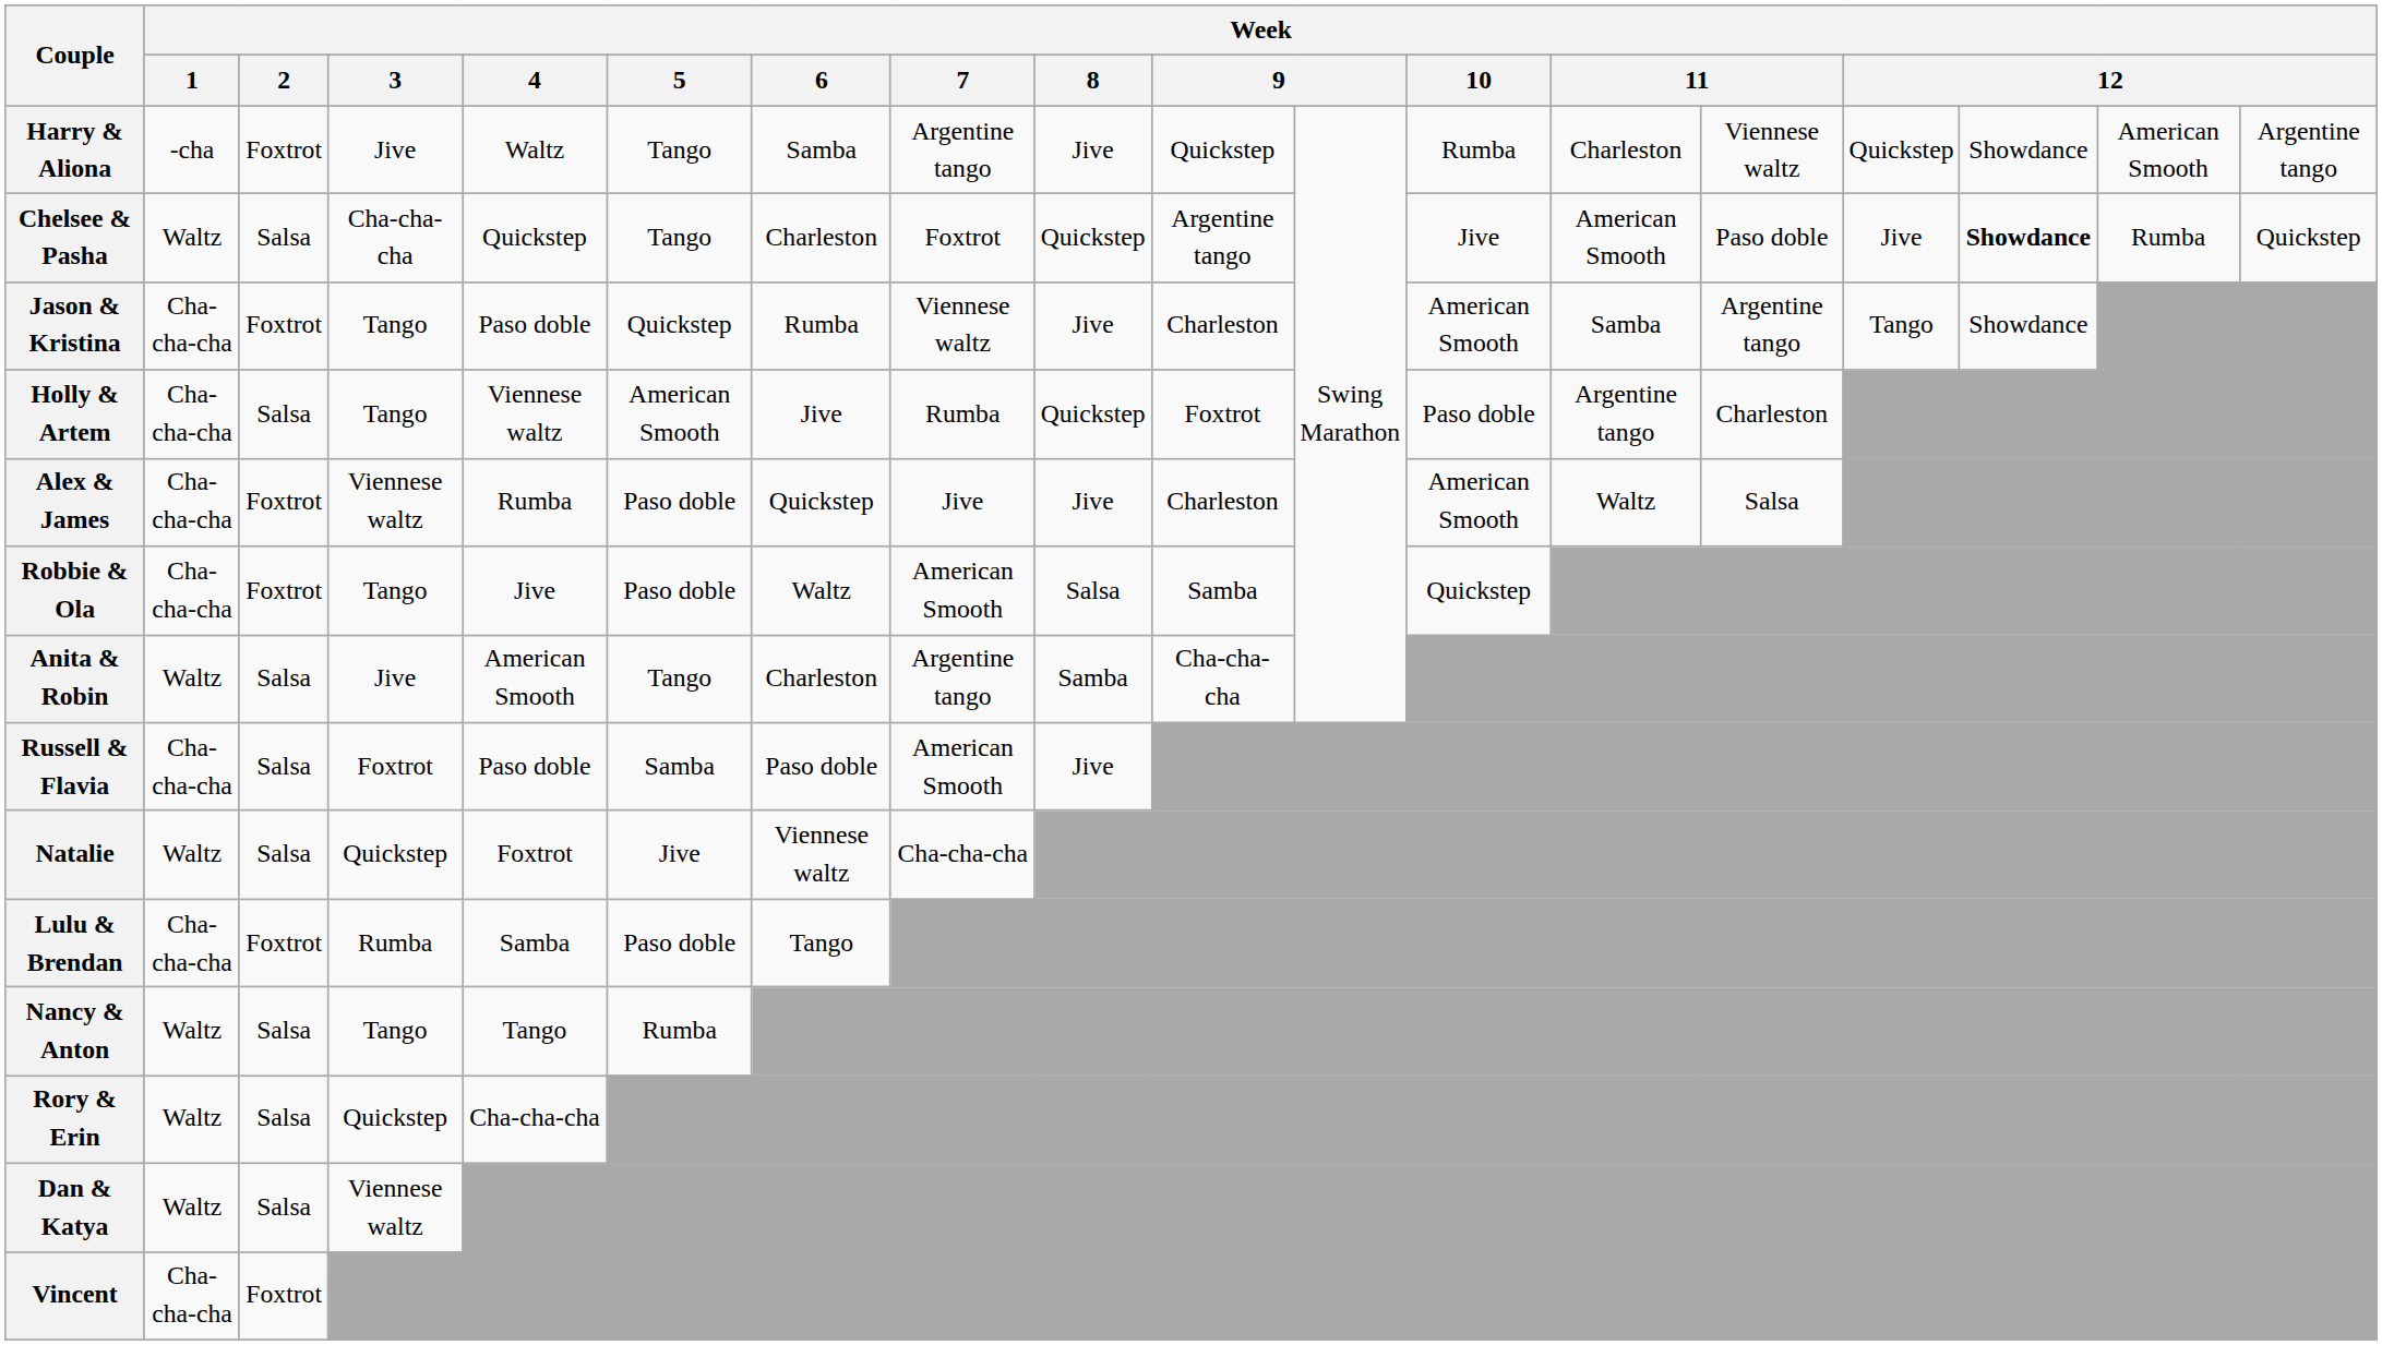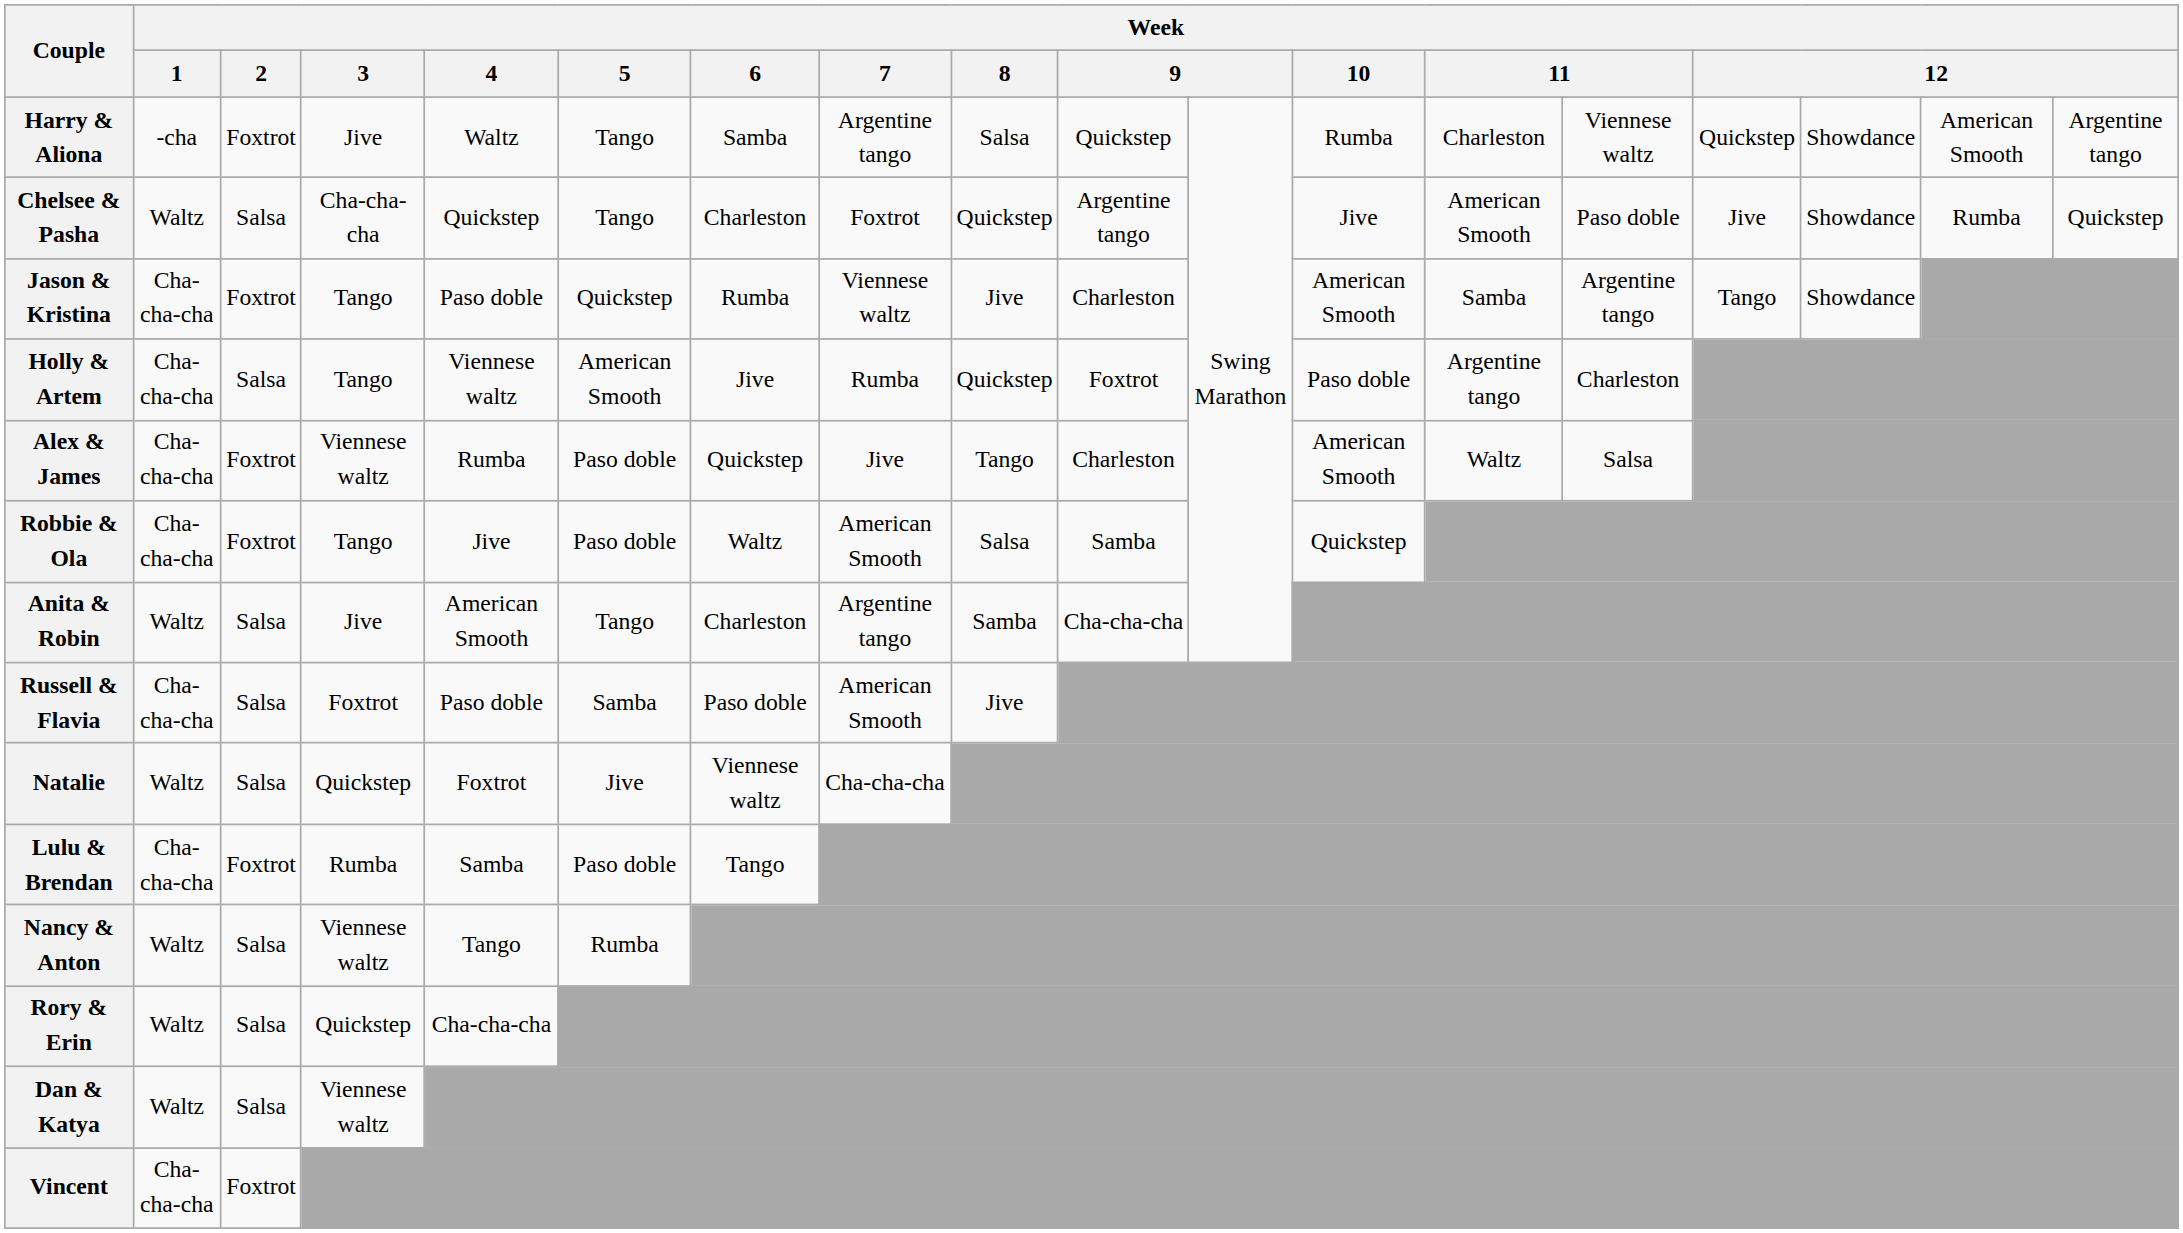 <table class="wikitable unsortable" style="text-align:center; font-size:85%; line-height:20px">
 <tr>
 <th rowspan="2">Couple</th>
 <th colspan="17">Week</th>
 </tr>
 <tr>
 <th scope="col">1</th>
 <th scope="col">2</th>
 <th scope="col">3</th>
 <th scope="col">4</th>
 <th scope="col">5</th>
 <th scope="col">6</th>
 <th scope="col">7</th>
 <th scope="col">8</th>
 <th scope="col" colspan="2">9</th>
 <th scope="col">10</th>
 <th scope="col" colspan="2">11</th>
 <th scope="col" colspan="4">12</th>
 </tr>
 <tr>
 <th scope="row">Harry & Aliona</th>
 <td>-cha</td>
 <td>Foxtrot</td>
 <td>Jive</td>
 <td>Waltz</td>
 <td>Tango</td>
 <td>Samba</td>
 <td>Argentine tango</td>
-<td>Jive</td>
+<td>Salsa</td>
 <td>Quickstep</td>
 <td rowspan="7">Swing<br>Marathon</td>
 <td>Rumba</td>
 <td>Charleston</td>
 <td>Viennese waltz</td>
 <td>Quickstep</td>
 <td>Showdance</td>
 <td>American Smooth</td>
 <td>Argentine tango</td>
 </tr>
 <tr>
 <th scope="row">Chelsee & Pasha</th>
 <td>Waltz</td>
 <td>Salsa</td>
 <td>Cha-cha-cha</td>
 <td>Quickstep</td>
 <td>Tango</td>
 <td>Charleston</td>
 <td>Foxtrot</td>
 <td>Quickstep</td>
 <td>Argentine tango</td>
 <td>Jive</td>
 <td>American Smooth</td>
 <td>Paso doble</td>
 <td>Jive</td>
-<td><strong>Showdance</strong></td>
+<td>Showdance</td>
 <td>Rumba</td>
 <td>Quickstep</td>
 </tr>
 <tr>
 <th scope="row">Jason & Kristina</th>
 <td>Cha-cha-cha</td>
 <td>Foxtrot</td>
 <td>Tango</td>
 <td>Paso doble</td>
 <td>Quickstep</td>
 <td>Rumba</td>
 <td>Viennese waltz</td>
 <td>Jive</td>
 <td>Charleston</td>
 <td>American Smooth</td>
 <td>Samba</td>
 <td>Argentine tango</td>
 <td>Tango</td>
 <td>Showdance</td>
 <td colspan="2" style="background:darkgrey;"></td>
 </tr>
 <tr>
 <th scope="row">Holly & Artem</th>
 <td>Cha-cha-cha</td>
 <td>Salsa</td>
 <td>Tango</td>
 <td>Viennese waltz</td>
 <td>American Smooth</td>
 <td>Jive</td>
 <td>Rumba</td>
 <td>Quickstep</td>
 <td>Foxtrot</td>
 <td>Paso doble</td>
 <td>Argentine tango</td>
 <td>Charleston</td>
 <td colspan="4" style="background:darkgrey;"></td>
 </tr>
 <tr>
 <th scope="row">Alex & James</th>
 <td>Cha-cha-cha</td>
 <td>Foxtrot</td>
 <td>Viennese waltz</td>
 <td>Rumba</td>
 <td>Paso doble</td>
 <td>Quickstep</td>
 <td>Jive</td>
-<td>Jive</td>
+<td>Tango</td>
 <td>Charleston</td>
 <td>American Smooth</td>
 <td>Waltz</td>
 <td>Salsa</td>
 <td colspan="4" style="background:darkgrey;"></td>
 </tr>
 <tr>
 <th scope="row">Robbie & Ola</th>
 <td>Cha-cha-cha</td>
 <td>Foxtrot</td>
 <td>Tango</td>
 <td>Jive</td>
 <td>Paso doble</td>
 <td>Waltz</td>
 <td>American Smooth</td>
 <td>Salsa</td>
 <td>Samba</td>
 <td>Quickstep</td>
 <td colspan="6" style="background:darkgrey;"></td>
 </tr>
 <tr>
 <th scope="row">Anita & Robin</th>
 <td>Waltz</td>
 <td>Salsa</td>
 <td>Jive</td>
 <td>American Smooth</td>
 <td>Tango</td>
 <td>Charleston</td>
 <td>Argentine tango</td>
 <td>Samba</td>
 <td>Cha-cha-cha</td>
 <td colspan="7" style="background:darkgrey;"></td>
 </tr>
 <tr>
 <th scope="row">Russell & Flavia</th>
 <td>Cha-cha-cha</td>
 <td>Salsa</td>
 <td>Foxtrot</td>
 <td>Paso doble</td>
 <td>Samba</td>
 <td>Paso doble</td>
 <td>American Smooth</td>
 <td>Jive</td>
 <td colspan="9" style="background:darkgrey;"></td>
 </tr>
 <tr>
 <th scope="row"> Natalie</th>
 <td>Waltz</td>
 <td>Salsa</td>
 <td>Quickstep</td>
 <td>Foxtrot</td>
 <td>Jive</td>
 <td>Viennese waltz</td>
 <td>Cha-cha-cha</td>
 <td colspan="10" style="background:darkgrey;"></td>
 </tr>
 <tr>
 <th scope="row">Lulu & Brendan</th>
 <td>Cha-cha-cha</td>
 <td>Foxtrot</td>
 <td>Rumba</td>
 <td>Samba</td>
 <td>Paso doble</td>
 <td>Tango</td>
 <td colspan="11" style="background:darkgrey;"></td>
 </tr>
 <tr>
 <th scope="row">Nancy & Anton</th>
 <td>Waltz</td>
 <td>Salsa</td>
-<td>Tango</td>
+<td>Viennese waltz</td>
 <td>Tango</td>
 <td>Rumba</td>
 <td colspan="12" style="background:darkgrey;"></td>
 </tr>
 <tr>
 <th scope="row">Rory & Erin</th>
 <td>Waltz</td>
 <td>Salsa</td>
 <td>Quickstep</td>
 <td>Cha-cha-cha</td>
 <td colspan="13" style="background:darkgrey;"></td>
 </tr>
 <tr>
 <th scope="row">Dan & Katya</th>
 <td>Waltz</td>
 <td>Salsa</td>
 <td>Viennese waltz</td>
 <td colspan="14" style="background:darkgrey;"></td>
 </tr>
 <tr>
 <th scope="row"> Vincent</th>
 <td>Cha-cha-cha</td>
 <td>Foxtrot</td>
 <td colspan="15" style="background:darkgrey;"></td>
 </tr>
 </table>
